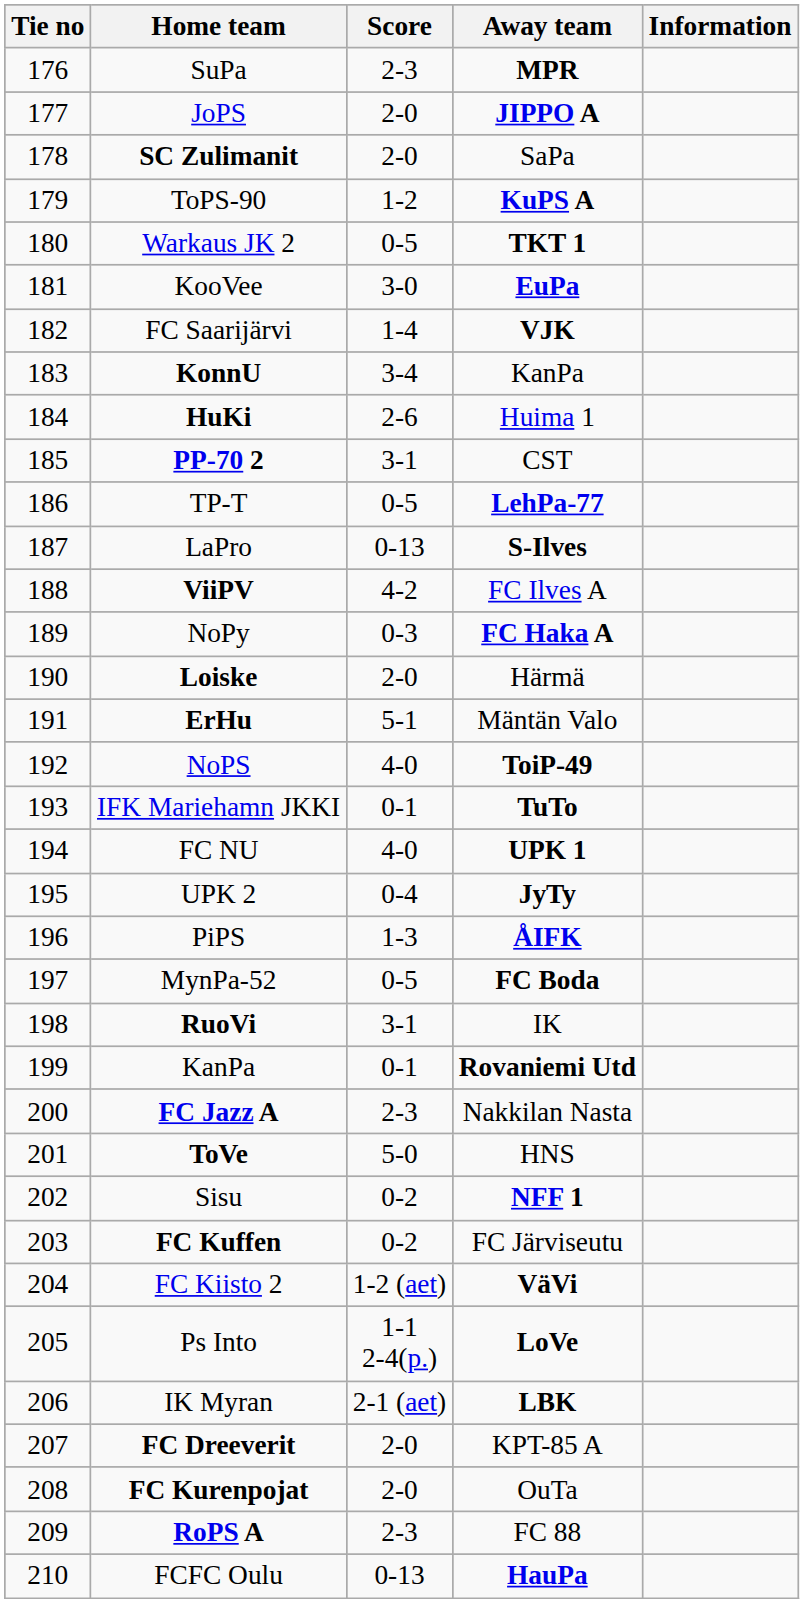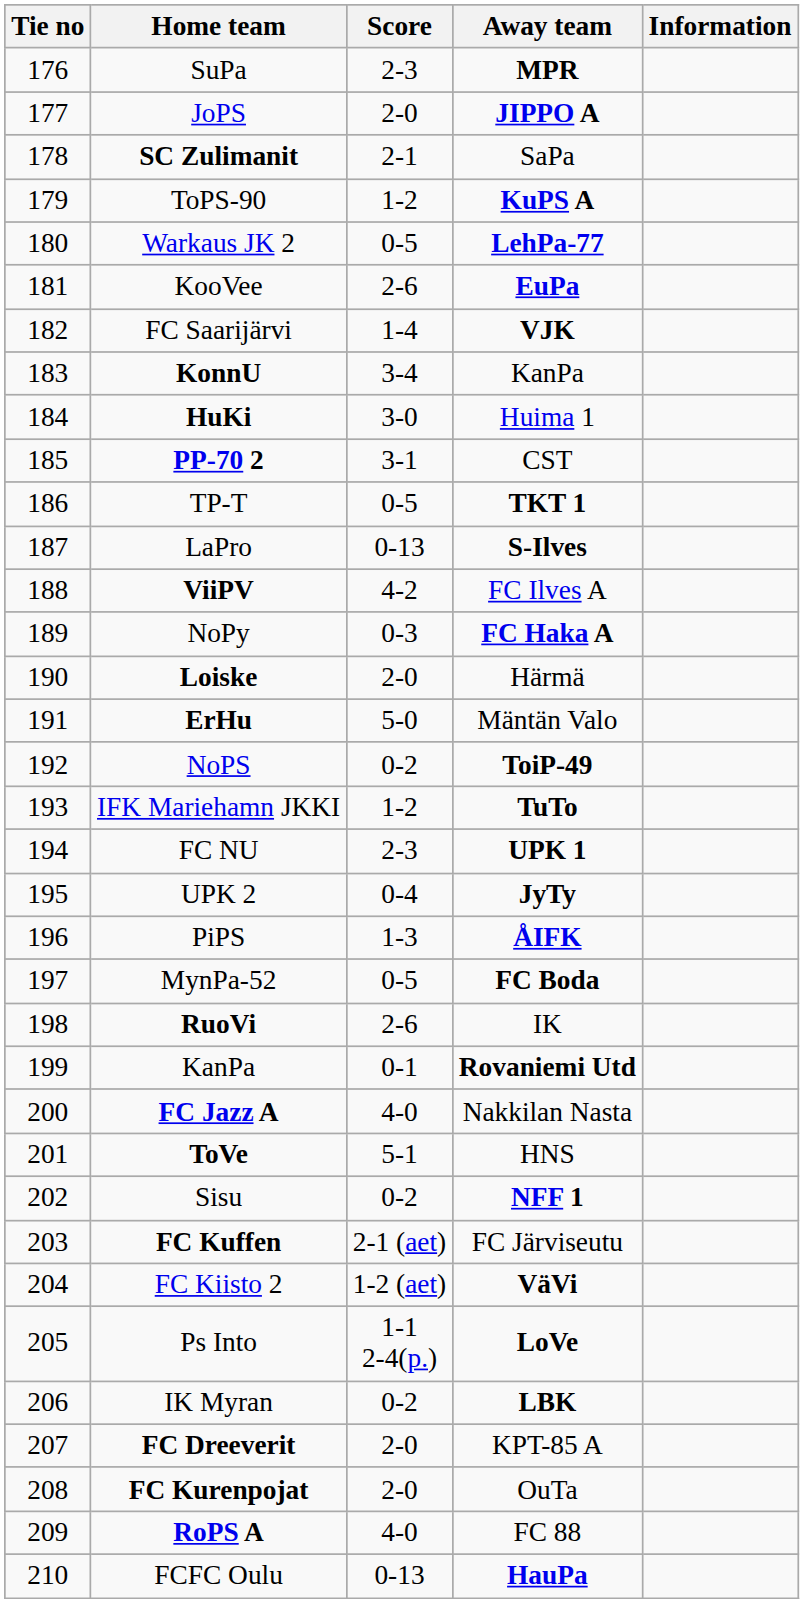 <table class="wikitable" style="text-align:center">
 <tr>
 <th style= width="40px">Tie no</th>
 <th style= width="150px">Home team</th>
 <th style= width="60px">Score</th>
 <th style= width="150px">Away team</th>
 <th style= width="30px">Information</th>
 </tr>
 <tr>
 <td>176</td>
 <td>SuPa</td>
 <td>2-3</td>
 <td><strong>MPR</strong></td>
 <td></td>
 </tr>
 <tr>
 <td>177</td>
 <td><a href='#'>JoPS</a></td>
 <td>2-0</td>
 <td><strong><a href='#'>JIPPO</a> A</strong></td>
 <td></td>
 </tr>
 <tr>
 <td>178</td>
 <td><strong>SC Zulimanit</strong></td>
-<td>2-0</td>
+<td>2-1</td>
 <td>SaPa</td>
 <td></td>
 </tr>
 <tr>
 <td>179</td>
 <td>ToPS-90</td>
 <td>1-2</td>
 <td><strong><a href='#'>KuPS</a> A</strong></td>
 <td></td>
 </tr>
 <tr>
 <td>180</td>
 <td><a href='#'>Warkaus JK</a> 2</td>
 <td>0-5</td>
-<td><strong>TKT 1</strong></td>
+<td><strong><a href='#'>LehPa-77</a></strong></td>
 <td></td>
 </tr>
 <tr>
 <td>181</td>
 <td>KooVee</td>
-<td>3-0</td>
+<td>2-6</td>
 <td><strong><a href='#'>EuPa</a></strong></td>
 <td></td>
 </tr>
 <tr>
 <td>182</td>
 <td>FC Saarijärvi</td>
 <td>1-4</td>
 <td><strong>VJK</strong></td>
 <td></td>
 </tr>
 <tr>
 <td>183</td>
 <td><strong>KonnU</strong></td>
 <td>3-4</td>
 <td>KanPa</td>
 <td></td>
 </tr>
 <tr>
 <td>184</td>
 <td><strong>HuKi</strong></td>
-<td>2-6</td>
+<td>3-0</td>
 <td><a href='#'>Huima</a> 1</td>
 <td></td>
 </tr>
 <tr>
 <td>185</td>
 <td><strong><a href='#'>PP-70</a> 2</strong></td>
 <td>3-1</td>
 <td>CST</td>
 <td></td>
 </tr>
 <tr>
 <td>186</td>
 <td>TP-T</td>
 <td>0-5</td>
-<td><strong><a href='#'>LehPa-77</a></strong></td>
+<td><strong>TKT 1</strong></td>
 <td></td>
 </tr>
 <tr>
 <td>187</td>
 <td>LaPro</td>
 <td>0-13</td>
 <td><strong>S-Ilves</strong></td>
 <td></td>
 </tr>
 <tr>
 <td>188</td>
 <td><strong>ViiPV</strong></td>
 <td>4-2</td>
 <td><a href='#'>FC Ilves</a> A</td>
 <td></td>
 </tr>
 <tr>
 <td>189</td>
 <td>NoPy</td>
 <td>0-3</td>
 <td><strong><a href='#'>FC Haka</a> A</strong></td>
 <td></td>
 </tr>
 <tr>
 <td>190</td>
 <td><strong>Loiske</strong></td>
 <td>2-0</td>
 <td>Härmä</td>
 <td></td>
 </tr>
 <tr>
 <td>191</td>
 <td><strong>ErHu</strong></td>
-<td>5-1</td>
+<td>5-0</td>
 <td>Mäntän Valo</td>
 <td></td>
 </tr>
 <tr>
 <td>192</td>
 <td><a href='#'>NoPS</a></td>
-<td>4-0</td>
+<td>0-2</td>
 <td><strong>ToiP-49</strong></td>
 <td></td>
 </tr>
 <tr>
 <td>193</td>
 <td><a href='#'>IFK Mariehamn</a> JKKI</td>
-<td>0-1</td>
+<td>1-2</td>
 <td><strong>TuTo</strong></td>
 <td></td>
 </tr>
 <tr>
 <td>194</td>
 <td>FC NU</td>
-<td>4-0</td>
+<td>2-3</td>
 <td><strong>UPK 1</strong></td>
 <td></td>
 </tr>
 <tr>
 <td>195</td>
 <td>UPK 2</td>
 <td>0-4</td>
 <td><strong>JyTy</strong></td>
 <td></td>
 </tr>
 <tr>
 <td>196</td>
 <td>PiPS</td>
 <td>1-3</td>
 <td><strong><a href='#'>ÅIFK</a></strong></td>
 <td></td>
 </tr>
 <tr>
 <td>197</td>
 <td>MynPa-52</td>
 <td>0-5</td>
 <td><strong>FC Boda</strong></td>
 <td></td>
 </tr>
 <tr>
 <td>198</td>
 <td><strong>RuoVi</strong></td>
-<td>3-1</td>
+<td>2-6</td>
 <td>IK</td>
 <td></td>
 </tr>
 <tr>
 <td>199</td>
 <td>KanPa</td>
 <td>0-1</td>
 <td><strong>Rovaniemi Utd</strong></td>
 <td></td>
 </tr>
 <tr>
 <td>200</td>
 <td><strong><a href='#'>FC Jazz</a> A</strong></td>
-<td>2-3</td>
+<td>4-0</td>
 <td>Nakkilan Nasta</td>
 <td></td>
 </tr>
 <tr>
 <td>201</td>
 <td><strong>ToVe</strong></td>
-<td>5-0</td>
+<td>5-1</td>
 <td>HNS</td>
 <td></td>
 </tr>
 <tr>
 <td>202</td>
 <td>Sisu</td>
 <td>0-2</td>
 <td><strong><a href='#'>NFF</a> 1</strong></td>
 <td></td>
 </tr>
 <tr>
 <td>203</td>
 <td><strong>FC Kuffen</strong></td>
-<td>0-2</td>
+<td>2-1 (<a href='#'>aet</a>)</td>
 <td>FC Järviseutu</td>
 <td></td>
 </tr>
 <tr>
 <td>204</td>
 <td><a href='#'>FC Kiisto</a> 2</td>
 <td>1-2 (<a href='#'>aet</a>)</td>
 <td><strong>VäVi</strong></td>
 <td></td>
 </tr>
 <tr>
 <td>205</td>
 <td>Ps Into</td>
 <td>1-1<br> 2-4(<a href='#'>p.</a>)</td>
 <td><strong>LoVe</strong></td>
 <td></td>
 </tr>
 <tr>
 <td>206</td>
 <td>IK Myran</td>
-<td>2-1 (<a href='#'>aet</a>)</td>
+<td>0-2</td>
 <td><strong>LBK</strong></td>
 <td></td>
 </tr>
 <tr>
 <td>207</td>
 <td><strong>FC Dreeverit</strong></td>
 <td>2-0</td>
 <td>KPT-85 A</td>
 <td></td>
 </tr>
 <tr>
 <td>208</td>
 <td><strong>FC Kurenpojat</strong></td>
 <td>2-0</td>
 <td>OuTa</td>
 <td></td>
 </tr>
 <tr>
 <td>209</td>
 <td><strong><a href='#'>RoPS</a> A</strong></td>
-<td>2-3</td>
+<td>4-0</td>
 <td>FC 88</td>
 <td></td>
 </tr>
 <tr>
 <td>210</td>
 <td>FCFC Oulu</td>
 <td>0-13</td>
 <td><strong><a href='#'>HauPa</a></strong></td>
 <td></td>
 </tr>
 <tr>
 </tr>
 </table>
